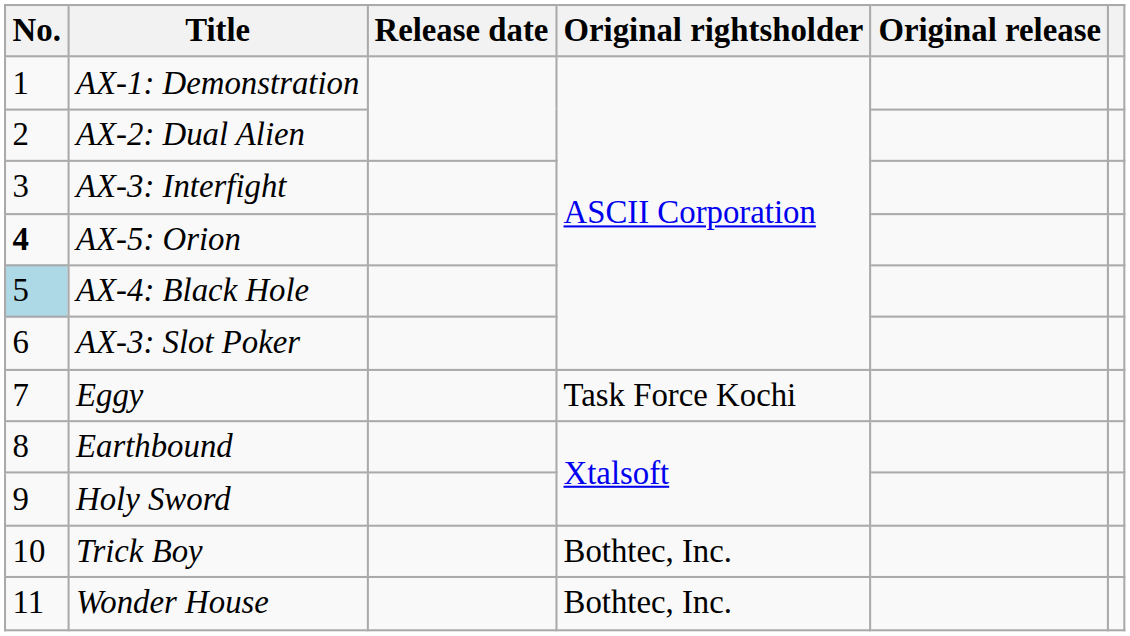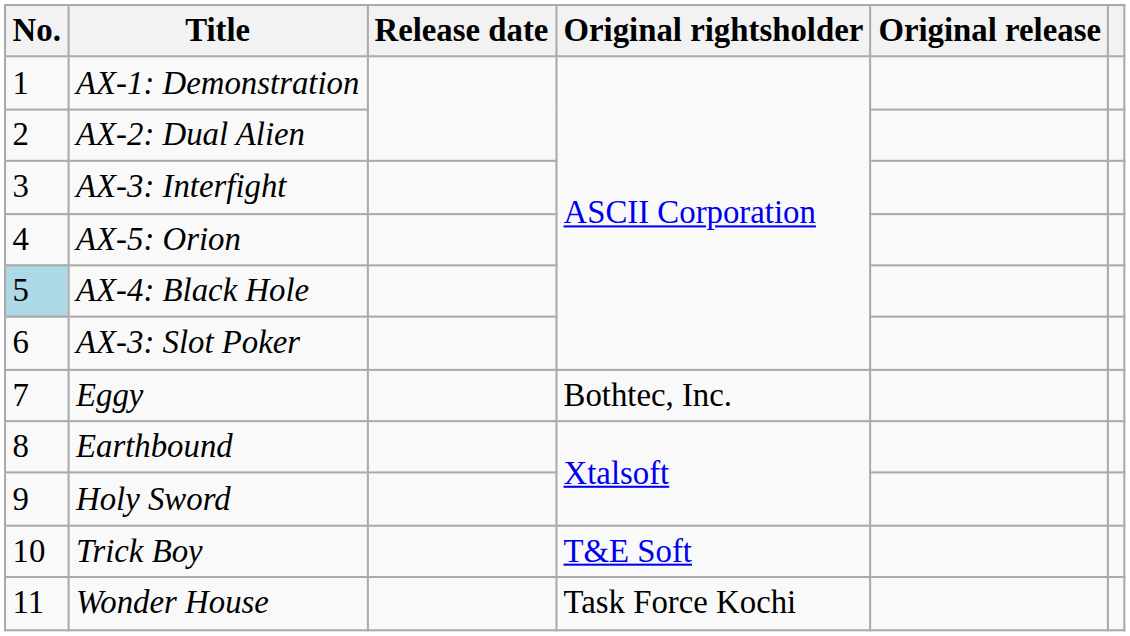 <table class="wikitable sortable" width="auto">
 <tr>
 <th>No.</th>
 <th>Title</th>
 <th>Release date</th>
 <th>Original rightsholder</th>
 <th>Original release</th>
 <th></th>
 </tr>
 <tr>
 <td>1</td>
 <td><em>AX-1: Demonstration</em></td>
 <td rowspan="2"></td>
 <td rowspan="6"><a href='#'>ASCII Corporation</a></td>
 <td></td>
 <td></td>
 </tr>
 <tr>
 <td>2</td>
 <td><em>AX-2: Dual Alien</em></td>
 <td></td>
 <td></td>
 </tr>
 <tr>
 <td>3</td>
 <td><em>AX-3: Interfight</em></td>
 <td></td>
 <td></td>
 <td></td>
 </tr>
 <tr>
-<td><strong>4</strong></td>
+<td>4</td>
 <td><em>AX-5: Orion</em></td>
 <td></td>
 <td></td>
 <td></td>
 </tr>
 <tr>
 <td style="background: lightblue;">5</td>
 <td><em>AX-4: Black Hole</em></td>
 <td></td>
 <td></td>
 <td></td>
 </tr>
 <tr>
 <td>6</td>
 <td><em>AX-3: Slot Poker</em></td>
 <td></td>
 <td></td>
 <td></td>
 </tr>
 <tr>
 <td>7</td>
 <td><em>Eggy</em></td>
 <td></td>
-<td>Task Force Kochi</td>
+<td>Bothtec, Inc.</td>
 <td></td>
 <td></td>
 </tr>
 <tr>
 <td>8</td>
 <td><em>Earthbound</em></td>
 <td></td>
 <td rowspan="2"><a href='#'>Xtalsoft</a></td>
 <td></td>
 <td></td>
 </tr>
 <tr>
 <td>9</td>
 <td><em>Holy Sword</em></td>
 <td></td>
 <td></td>
 <td></td>
 </tr>
 <tr>
 <td>10</td>
 <td><em>Trick Boy</em></td>
 <td></td>
-<td>Bothtec, Inc.</td>
+<td><a href='#'>T&E Soft</a></td>
 <td></td>
 <td></td>
 </tr>
 <tr>
 <td>11</td>
 <td><em>Wonder House</em></td>
 <td></td>
-<td>Bothtec, Inc.</td>
+<td>Task Force Kochi</td>
 <td></td>
 <td></td>
 </tr>
 </table>
